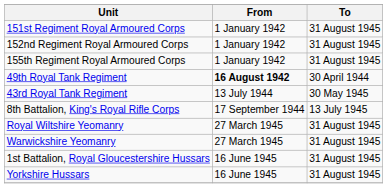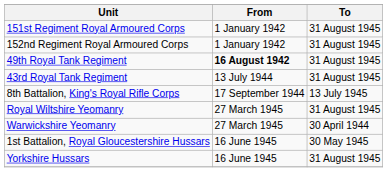 <table class="wikitable">
 <tr>
 </tr>
 <tr>
 <th>Unit</th>
 <th>From</th>
 <th>To</th>
 </tr>
 <tr>
 <td><a href='#'>151st Regiment Royal Armoured Corps</a></td>
 <td>1 January 1942</td>
 <td>31 August 1945</td>
 </tr>
 <tr>
 <td>152nd Regiment Royal Armoured Corps</td>
 <td>1 January 1942</td>
 <td>31 August 1945</td>
 </tr>
 <tr>
-<td>155th Regiment Royal Armoured Corps</td>
-<td>1 January 1942</td>
-<td>31 August 1945</td>
-</tr>
-<tr>
 <td><a href='#'>49th Royal Tank Regiment</a></td>
 <td><strong>16 August 1942</strong></td>
-<td>30 April 1944</td>
+<td>31 August 1945</td>
 </tr>
 <tr>
 <td><a href='#'>43rd Royal Tank Regiment</a></td>
 <td>13 July 1944</td>
-<td>30 May 1945</td>
+<td>31 August 1945</td>
 </tr>
 <tr>
 <td>8th Battalion, <a href='#'>King's Royal Rifle Corps</a></td>
 <td>17 September 1944</td>
 <td>13 July 1945</td>
 </tr>
 <tr>
 <td><a href='#'>Royal Wiltshire Yeomanry</a></td>
 <td>27 March 1945</td>
 <td>31 August 1945</td>
 </tr>
 <tr>
 <td><a href='#'>Warwickshire Yeomanry</a></td>
 <td>27 March 1945</td>
-<td>31 August 1945</td>
+<td>30 April 1944</td>
 </tr>
 <tr>
 <td>1st Battalion, <a href='#'>Royal Gloucestershire Hussars</a></td>
 <td>16 June 1945</td>
-<td>31 August 1945</td>
+<td>30 May 1945</td>
 </tr>
 <tr>
 <td><a href='#'>Yorkshire Hussars</a></td>
 <td>16 June 1945</td>
 <td>31 August 1945</td>
 </tr>
 <tr>
 </tr>
 </table>
